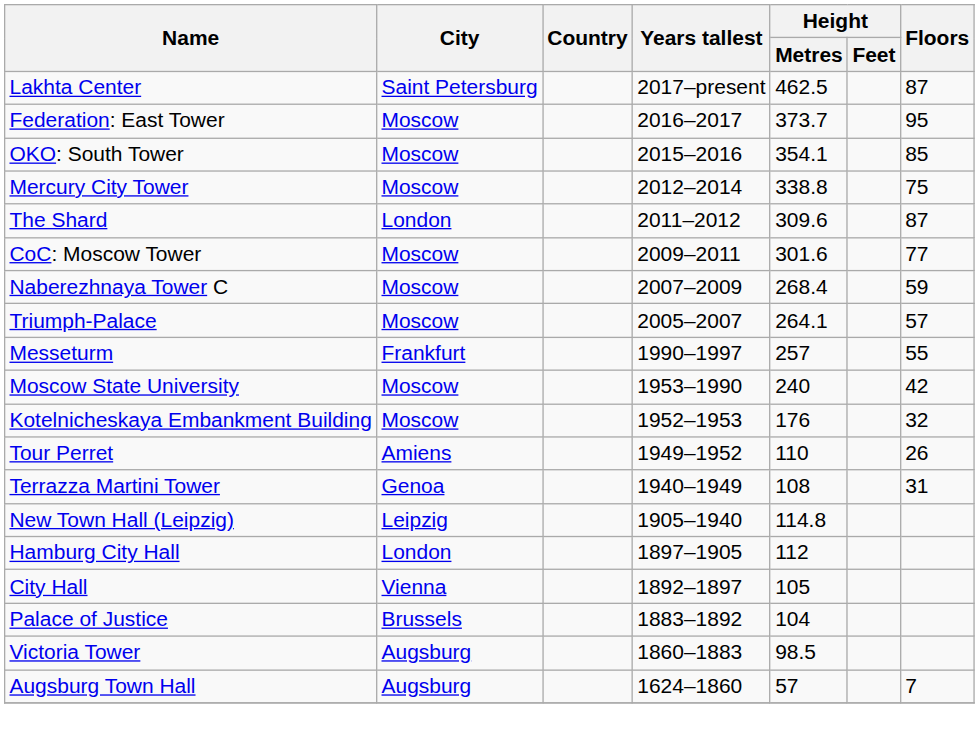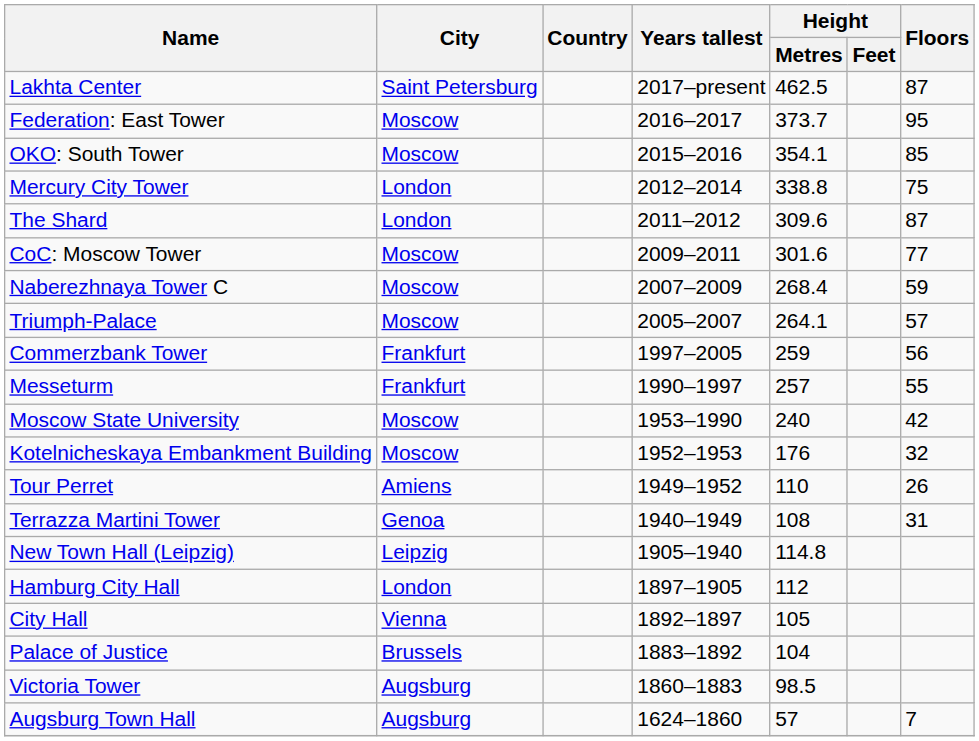 <table class="wikitable sortable">
 <tr>
 <th rowspan=2>Name</th>
 <th rowspan=2>City</th>
 <th rowspan=2>Country</th>
 <th rowspan=2>Years tallest</th>
 <th colspan=2>Height</th>
 <th rowspan=2>Floors</th>
 </tr>
 <tr>
 <th>Metres</th>
 <th>Feet</th>
 </tr>
 <tr>
 <td><a href='#'>Lakhta Center</a></td>
 <td><a href='#'>Saint Petersburg</a></td>
 <td></td>
 <td>2017–present</td>
 <td>462.5</td>
 <td></td>
 <td>87</td>
 </tr>
 <tr>
 <td><a href='#'>Federation</a>: East Tower</td>
 <td><a href='#'>Moscow</a></td>
 <td></td>
 <td>2016–2017</td>
 <td>373.7</td>
 <td></td>
 <td>95</td>
 </tr>
 <tr>
 <td><a href='#'>OKO</a>: South Tower</td>
 <td><a href='#'>Moscow</a></td>
 <td></td>
 <td>2015–2016</td>
 <td>354.1</td>
 <td></td>
 <td>85</td>
 </tr>
 <tr>
 <td><a href='#'>Mercury City Tower</a></td>
-<td><a href='#'>Moscow</a></td>
+<td><a href='#'>London</a></td>
 <td></td>
 <td>2012–2014</td>
 <td>338.8</td>
 <td></td>
 <td>75</td>
 </tr>
 <tr>
 <td><a href='#'>The Shard</a></td>
 <td><a href='#'>London</a></td>
 <td></td>
 <td>2011–2012</td>
 <td>309.6</td>
 <td></td>
 <td>87</td>
 </tr>
 <tr>
 <td><a href='#'>CoC</a>: Moscow Tower</td>
 <td><a href='#'>Moscow</a></td>
 <td></td>
 <td>2009–2011</td>
 <td>301.6</td>
 <td></td>
 <td>77</td>
 </tr>
 <tr>
 <td><a href='#'>Naberezhnaya Tower</a> C</td>
 <td><a href='#'>Moscow</a></td>
 <td></td>
 <td>2007–2009</td>
 <td>268.4</td>
 <td></td>
 <td>59</td>
 </tr>
 <tr>
 <td><a href='#'>Triumph-Palace</a></td>
 <td><a href='#'>Moscow</a></td>
 <td></td>
 <td>2005–2007</td>
 <td>264.1</td>
 <td></td>
 <td>57</td>
+</tr>
+<tr>
+<td><a href='#'>Commerzbank Tower</a></td>
+<td><a href='#'>Frankfurt</a></td>
+<td></td>
+<td>1997–2005</td>
+<td>259</td>
+<td></td>
+<td>56</td>
 </tr>
 <tr>
 <td><a href='#'>Messeturm</a></td>
 <td><a href='#'>Frankfurt</a></td>
 <td></td>
 <td>1990–1997</td>
 <td>257</td>
 <td></td>
 <td>55</td>
 </tr>
 <tr>
 <td><a href='#'>Moscow State University</a></td>
 <td><a href='#'>Moscow</a></td>
 <td></td>
 <td>1953–1990</td>
 <td>240</td>
 <td></td>
 <td>42</td>
 </tr>
 <tr>
 <td><a href='#'>Kotelnicheskaya Embankment Building</a></td>
 <td><a href='#'>Moscow</a></td>
 <td></td>
 <td>1952–1953</td>
 <td>176</td>
 <td></td>
 <td>32</td>
 </tr>
 <tr>
 <td><a href='#'>Tour Perret</a></td>
 <td><a href='#'>Amiens</a></td>
 <td></td>
 <td>1949–1952</td>
 <td>110</td>
 <td></td>
 <td>26</td>
 </tr>
 <tr>
 <td><a href='#'>Terrazza Martini Tower</a></td>
 <td><a href='#'>Genoa</a></td>
 <td></td>
 <td>1940–1949</td>
 <td>108</td>
 <td></td>
 <td>31</td>
 </tr>
 <tr>
 <td><a href='#'>New Town Hall (Leipzig)</a></td>
 <td><a href='#'>Leipzig</a></td>
 <td></td>
 <td>1905–1940</td>
 <td>114.8</td>
 <td></td>
 <td></td>
 </tr>
 <tr>
 <td><a href='#'>Hamburg City Hall</a></td>
 <td><a href='#'>London</a></td>
 <td></td>
 <td>1897–1905</td>
 <td>112</td>
 <td></td>
 <td></td>
 </tr>
 <tr>
 <td><a href='#'>City Hall</a></td>
 <td><a href='#'>Vienna</a></td>
 <td></td>
 <td>1892–1897</td>
 <td>105</td>
 <td></td>
 <td></td>
 </tr>
 <tr>
 <td><a href='#'>Palace of Justice</a></td>
 <td><a href='#'>Brussels</a></td>
 <td></td>
 <td>1883–1892</td>
 <td>104</td>
 <td></td>
 <td></td>
 </tr>
 <tr>
 <td><a href='#'>Victoria Tower</a></td>
 <td><a href='#'>Augsburg</a></td>
 <td></td>
 <td>1860–1883</td>
 <td>98.5</td>
 <td></td>
 <td></td>
 </tr>
 <tr>
 <td><a href='#'>Augsburg Town Hall</a></td>
 <td><a href='#'>Augsburg</a></td>
 <td></td>
 <td>1624–1860</td>
 <td>57</td>
 <td></td>
 <td>7</td>
 </tr>
 <tr>
 </tr>
 </table>
